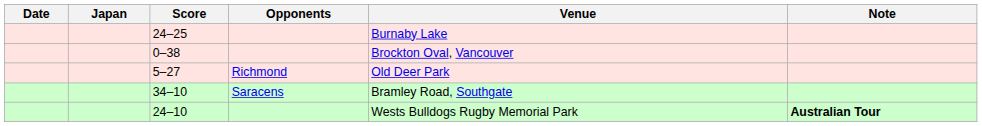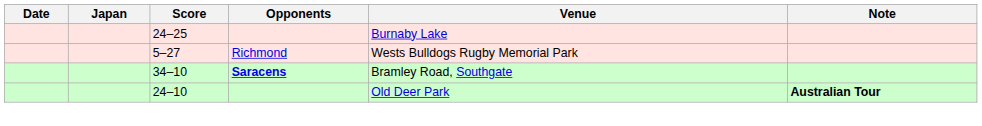 <table class="wikitable" style="width:100%">
 <tr>
 <th>Date</th>
 <th>Japan</th>
 <th>Score</th>
 <th>Opponents</th>
 <th>Venue</th>
 <th>Note</th>
 </tr>
 <tr bgcolor="FFE4E1">
 <td></td>
 <td></td>
 <td>24–25</td>
 <td align=left></td>
 <td><a href='#'>Burnaby Lake</a></td>
 <td></td>
 </tr>
 <tr bgcolor="FFE4E1">
 <td></td>
 <td></td>
-<td>0–38</td>
-<td align=left></td>
-<td><a href='#'>Brockton Oval</a>, <a href='#'>Vancouver</a></td>
-<td></td>
-</tr>
-<tr bgcolor="FFE4E1">
-<td></td>
-<td></td>
 <td>5–27</td>
 <td align=left> <a href='#'>Richmond</a></td>
-<td><a href='#'>Old Deer Park</a></td>
+<td>Wests Bulldogs Rugby Memorial Park</td>
 <td></td>
 </tr>
 <tr bgcolor=#ccffcc>
 <td></td>
 <td></td>
 <td>34–10</td>
-<td align=left> <a href='#'>Saracens</a></td>
+<td align=left><strong> <a href='#'>Saracens</a></strong></td>
 <td>Bramley Road, <a href='#'>Southgate</a></td>
 <td></td>
 </tr>
 <tr bgcolor=#ccffcc>
 <td></td>
 <td></td>
 <td>24–10</td>
 <td align=left></td>
-<td>Wests Bulldogs Rugby Memorial Park</td>
+<td><a href='#'>Old Deer Park</a></td>
 <td><strong>Australian Tour </strong></td>
 </tr>
 </table>
